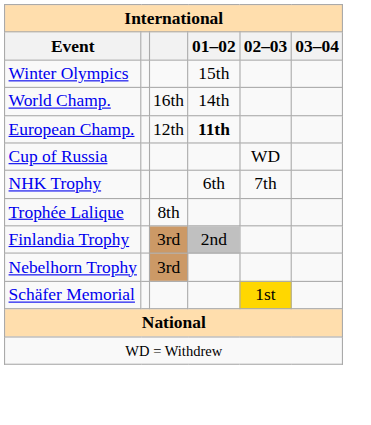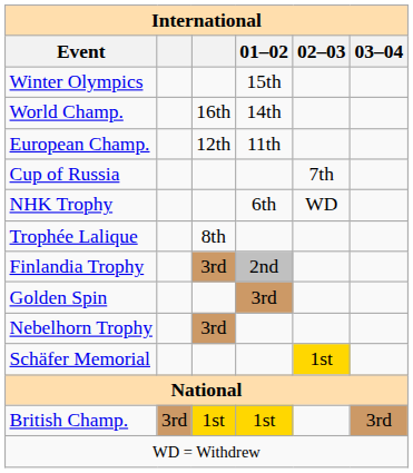 <table class="wikitable" style="text-align:center">
 <tr>
 <th colspan="6" style="background-color: #ffdead; " align="center">International</th>
 </tr>
 <tr>
 <th>Event</th>
 <th></th>
 <th></th>
 <th>01–02</th>
 <th>02–03</th>
 <th>03–04</th>
 </tr>
 <tr>
 <td align=left><a href='#'>Winter Olympics</a></td>
 <td></td>
 <td></td>
 <td>15th</td>
 <td></td>
 <td></td>
 </tr>
 <tr>
 <td align=left><a href='#'>World Champ.</a></td>
 <td></td>
 <td>16th</td>
 <td>14th</td>
 <td></td>
 <td></td>
 </tr>
 <tr>
 <td align=left><a href='#'>European Champ.</a></td>
 <td></td>
 <td>12th</td>
-<td><strong>11th</strong></td>
+<td>11th</td>
 <td></td>
 <td></td>
 </tr>
 <tr>
 <td align=left> <a href='#'>Cup of Russia</a></td>
 <td></td>
 <td></td>
 <td></td>
-<td>WD</td>
+<td>7th</td>
 <td></td>
 </tr>
 <tr>
 <td align=left> <a href='#'>NHK Trophy</a></td>
 <td></td>
 <td></td>
 <td>6th</td>
-<td>7th</td>
+<td>WD</td>
 <td></td>
 </tr>
 <tr>
 <td align=left> <a href='#'>Trophée Lalique</a></td>
 <td></td>
 <td>8th</td>
 <td></td>
 <td></td>
 <td></td>
 </tr>
 <tr>
 <td align=left><a href='#'>Finlandia Trophy</a></td>
 <td></td>
 <td bgcolor="#cc9966">3rd</td>
 <td bgcolor=silver>2nd</td>
+<td></td>
+<td></td>
+</tr>
+<tr>
+<td align=left><a href='#'>Golden Spin</a></td>
+<td></td>
+<td></td>
+<td bgcolor="#cc9966">3rd</td>
 <td></td>
 <td></td>
 </tr>
 <tr>
 <td align=left><a href='#'>Nebelhorn Trophy</a></td>
 <td></td>
 <td bgcolor="#cc9966">3rd</td>
 <td></td>
 <td></td>
 <td></td>
 </tr>
 <tr>
 <td align=left><a href='#'>Schäfer Memorial</a></td>
 <td></td>
 <td></td>
 <td></td>
 <td bgcolor=gold>1st</td>
 <td></td>
 </tr>
 <tr>
 <th colspan="6" style="background-color: #ffdead; " align="center">National</th>
 </tr>
 <tr>
+<td align=left><a href='#'>British Champ.</a></td>
+<td bgcolor="#cc9966">3rd</td>
+<td bgcolor="gold">1st</td>
+<td bgcolor=gold>1st</td>
+<td></td>
+<td bgcolor="#cc9966">3rd</td>
+</tr>
+<tr>
 <td colspan="6" align="center"><small> WD = Withdrew </small></td>
 </tr>
 </table>
